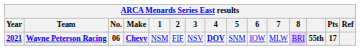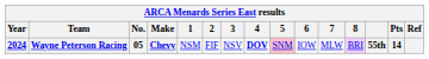 <table class="wikitable" style="text-align:center; font-size:75%">
 <tr>
 <th colspan="15"><a href='#'>ARCA Menards Series East</a> results</th>
 </tr>
 <tr>
 <th>Year</th>
 <th>Team</th>
 <th>No.</th>
 <th>Make</th>
 <th>1</th>
 <th>2</th>
 <th>3</th>
 <th>4</th>
 <th>5</th>
 <th>6</th>
 <th>7</th>
 <th>8</th>
 <th></th>
 <th>Pts</th>
 <th>Ref</th>
 </tr>
 <tr>
-<th><a href='#'>2021</a></th>
+<th><a href='#'>2024</a></th>
 <th><a href='#'>Wayne Peterson Racing</a></th>
-<th>06</th>
+<th>05</th>
 <th><a href='#'>Chevy</a></th>
 <td><a href='#'>NSM</a></td>
 <td><a href='#'>FIF</a></td>
 <td><a href='#'>NSV</a></td>
 <td><strong><a href='#'>DOV</a></strong></td>
-<td><a href='#'>SNM</a></td>
+<td style="background: pink;"><a href='#'>SNM</a></td>
 <td><a href='#'>IOW</a></td>
 <td><a href='#'>MLW</a></td>
 <td style="background:#EFCFFF;"><a href='#'>BRI</a><br></td>
 <th>55th</th>
-<th>17</th>
+<th>14</th>
 <th></th>
 </tr>
 </table>
